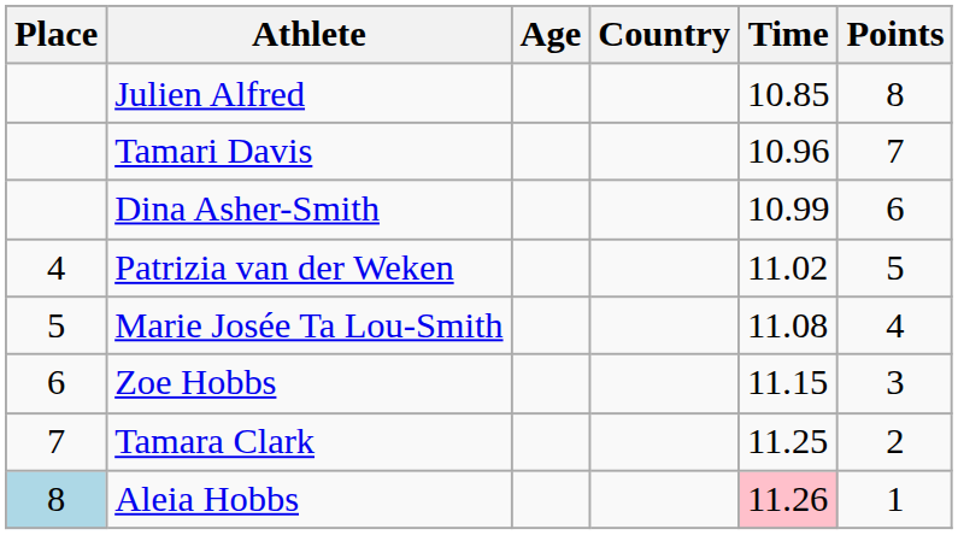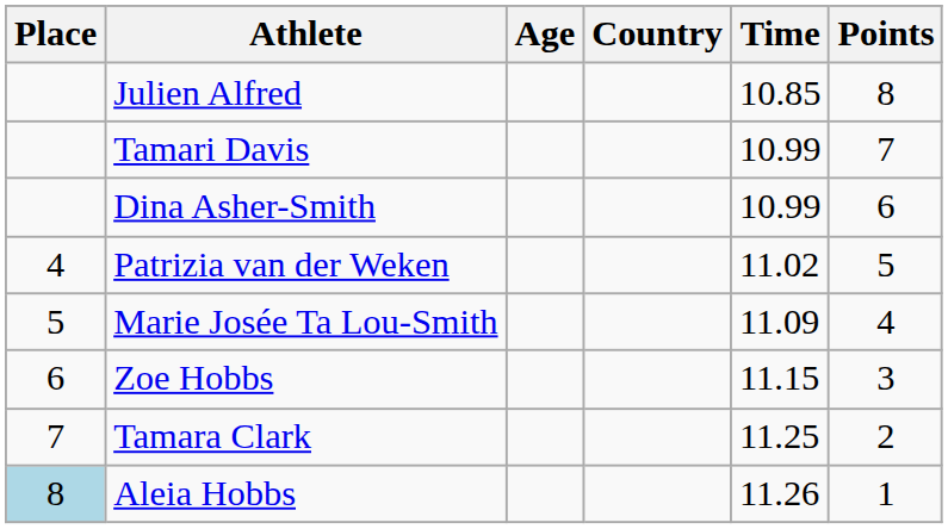 <table class="wikitable mw-datatable sortable">
 <tr>
 <th>Place</th>
 <th>Athlete</th>
 <th>Age</th>
 <th>Country</th>
 <th>Time</th>
 <th>Points</th>
 </tr>
 <tr>
 <td align=center></td>
 <td><a href='#'>Julien Alfred</a></td>
 <td></td>
 <td></td>
 <td>10.85</td>
 <td align=center>8</td>
 </tr>
 <tr>
 <td align=center></td>
 <td><a href='#'>Tamari Davis</a></td>
 <td></td>
 <td></td>
-<td>10.96</td>
+<td>10.99</td>
 <td align=center>7</td>
 </tr>
 <tr>
 <td align=center></td>
 <td><a href='#'>Dina Asher-Smith</a></td>
 <td></td>
 <td></td>
 <td>10.99</td>
 <td align=center>6</td>
 </tr>
 <tr>
 <td align=center>4</td>
 <td><a href='#'>Patrizia van der Weken</a></td>
 <td></td>
 <td></td>
 <td>11.02</td>
 <td align=center>5</td>
 </tr>
 <tr>
 <td align=center>5</td>
 <td><a href='#'>Marie Josée Ta Lou-Smith</a></td>
 <td></td>
 <td></td>
-<td>11.08</td>
+<td>11.09</td>
 <td align=center>4</td>
 </tr>
 <tr>
 <td align=center>6</td>
 <td><a href='#'>Zoe Hobbs</a></td>
 <td></td>
 <td></td>
 <td>11.15</td>
 <td align=center>3</td>
 </tr>
 <tr>
 <td align=center>7</td>
 <td><a href='#'>Tamara Clark</a></td>
 <td></td>
 <td></td>
 <td>11.25</td>
 <td align=center>2</td>
 </tr>
 <tr>
 <td align=center style="background: lightblue;">8</td>
 <td><a href='#'>Aleia Hobbs</a></td>
 <td></td>
 <td></td>
-<td style="background: pink;">11.26</td>
+<td>11.26</td>
 <td align=center>1</td>
 </tr>
 </table>
